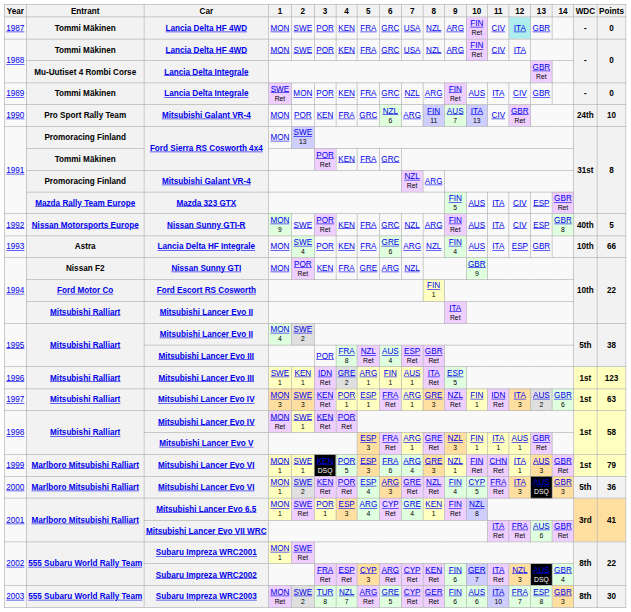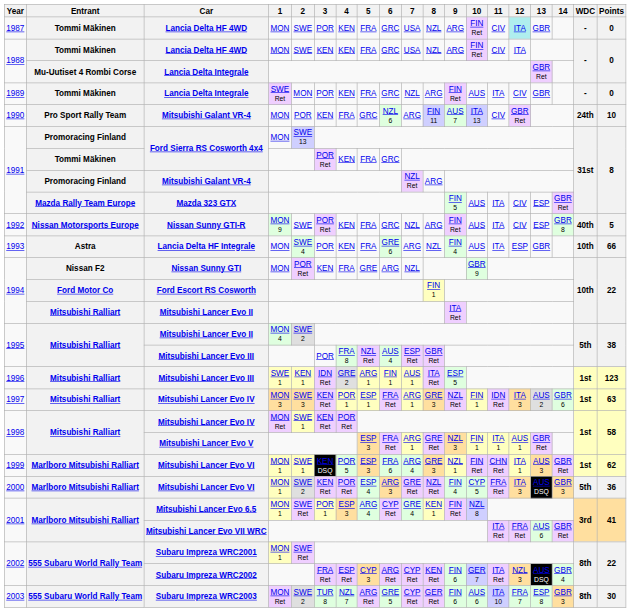 <table class="wikitable" style="text-align:center; font-size:85%">
 <tr>
 <th>Year</th>
 <th>Entrant</th>
 <th>Car</th>
 <th>1</th>
 <th>2</th>
 <th>3</th>
 <th>4</th>
 <th>5</th>
 <th>6</th>
 <th>7</th>
 <th>8</th>
 <th>9</th>
 <th>10</th>
 <th>11</th>
 <th>12</th>
 <th>13</th>
 <th>14</th>
 <th>WDC</th>
 <th>Points</th>
 </tr>
 <tr>
 <td><a href='#'>1987</a></td>
 <th nowrap>Tommi Mäkinen</th>
 <th nowrap><a href='#'>Lancia Delta HF 4WD</a></th>
 <td><a href='#'>MON</a></td>
 <td><a href='#'>SWE</a></td>
 <td><a href='#'>POR</a></td>
 <td><a href='#'>KEN</a></td>
 <td><a href='#'>FRA</a></td>
 <td><a href='#'>GRC</a></td>
 <td><a href='#'>USA</a></td>
 <td><a href='#'>NZL</a></td>
 <td><a href='#'>ARG</a></td>
 <td style="background:#EFCFFF;"><a href='#'>FIN</a><br><small>Ret</small></td>
 <td><a href='#'>CIV</a></td>
 <td style="background: paleturquoise;"><a href='#'>ITA</a></td>
 <td><a href='#'>GBR</a></td>
 <td></td>
 <th>-</th>
 <th>0</th>
 </tr>
 <tr>
 <td rowspan=2><a href='#'>1988</a></td>
 <th nowrap>Tommi Mäkinen</th>
 <th nowrap><a href='#'>Lancia Delta HF 4WD</a></th>
 <td><a href='#'>MON</a></td>
 <td><a href='#'>SWE</a></td>
-<td><a href='#'>POR</a></td>
+<td><a href='#'>KEN</a></td>
 <td><a href='#'>KEN</a></td>
 <td><a href='#'>FRA</a></td>
 <td><a href='#'>GRC</a></td>
 <td><a href='#'>USA</a></td>
 <td><a href='#'>NZL</a></td>
 <td><a href='#'>ARG</a></td>
 <td style="background:#EFCFFF;"><a href='#'>FIN</a><br><small>Ret</small></td>
 <td><a href='#'>CIV</a></td>
 <td><a href='#'>ITA</a></td>
 <td colspan=2></td>
 <th rowspan=2>-</th>
 <th rowspan=2>0</th>
 </tr>
 <tr>
 <th nowrap>Mu-Uutiset 4 Rombi Corse</th>
 <th nowrap><a href='#'>Lancia Delta Integrale</a></th>
 <td colspan=12></td>
 <td style="background:#EFCFFF;"><a href='#'>GBR</a><br><small>Ret</small></td>
 <td></td>
 </tr>
 <tr>
 <td><a href='#'>1989</a></td>
 <th nowrap>Tommi Mäkinen</th>
 <th nowrap><a href='#'>Lancia Delta Integrale</a></th>
 <td style="background:#EFCFFF;"><a href='#'>SWE</a><br><small>Ret</small></td>
 <td><a href='#'>MON</a></td>
 <td><a href='#'>POR</a></td>
 <td><a href='#'>KEN</a></td>
 <td><a href='#'>FRA</a></td>
 <td><a href='#'>GRC</a></td>
 <td><a href='#'>NZL</a></td>
 <td><a href='#'>ARG</a></td>
 <td style="background:#EFCFFF;"><a href='#'>FIN</a><br><small>Ret</small></td>
 <td><a href='#'>AUS</a></td>
 <td><a href='#'>ITA</a></td>
 <td><a href='#'>CIV</a></td>
 <td><a href='#'>GBR</a></td>
 <td></td>
 <th>-</th>
 <th>0</th>
 </tr>
 <tr>
 <td><a href='#'>1990</a></td>
 <th nowrap>Pro Sport Rally Team</th>
 <th nowrap><a href='#'>Mitsubishi Galant VR-4</a></th>
 <td><a href='#'>MON</a></td>
 <td><a href='#'>POR</a></td>
 <td><a href='#'>KEN</a></td>
 <td><a href='#'>FRA</a></td>
 <td><a href='#'>GRC</a></td>
 <td style="background:#DFFFDF;"><a href='#'>NZL</a><br><small>6</small></td>
 <td><a href='#'>ARG</a></td>
 <td style="background:#CFCFFF;"><a href='#'>FIN</a><br><small>11</small></td>
 <td style="background:#DFFFDF;"><a href='#'>AUS</a><br><small>7</small></td>
 <td style="background:#CFCFFF;"><a href='#'>ITA</a><br><small>13</small></td>
 <td><a href='#'>CIV</a></td>
 <td style="background:#EFCFFF;"><a href='#'>GBR</a><br><small>Ret</small></td>
 <td colspan=2></td>
 <th>24th</th>
 <th>10</th>
 </tr>
 <tr>
 <td rowspan=4><a href='#'>1991</a></td>
 <th nowrap>Promoracing Finland</th>
 <th rowspan=2 nowrap><a href='#'>Ford Sierra RS Cosworth 4x4</a></th>
 <td><a href='#'>MON</a></td>
 <td style="background:#CFCFFF;"><a href='#'>SWE</a><br><small>13</small></td>
 <td colspan=12></td>
 <th rowspan=4>31st</th>
 <th rowspan=4>8</th>
 </tr>
 <tr>
 <th nowrap>Tommi Mäkinen</th>
 <td colspan=2></td>
 <td style="background:#EFCFFF;"><a href='#'>POR</a><br><small>Ret</small></td>
 <td><a href='#'>KEN</a></td>
 <td><a href='#'>FRA</a></td>
 <td><a href='#'>GRC</a></td>
 <td colspan=8></td>
 </tr>
 <tr>
 <th nowrap>Promoracing Finland</th>
 <th nowrap><a href='#'>Mitsubishi Galant VR-4</a></th>
 <td colspan=6></td>
 <td style="background:#EFCFFF;"><a href='#'>NZL</a><br><small>Ret</small></td>
 <td><a href='#'>ARG</a></td>
 <td colspan=6></td>
 </tr>
 <tr>
 <th nowrap><a href='#'>Mazda Rally Team Europe</a></th>
 <th nowrap><a href='#'>Mazda 323 GTX</a></th>
 <td colspan=8></td>
 <td style="background:#DFFFDF;"><a href='#'>FIN</a><br><small>5</small></td>
 <td><a href='#'>AUS</a></td>
 <td><a href='#'>ITA</a></td>
 <td><a href='#'>CIV</a></td>
 <td><a href='#'>ESP</a></td>
 <td style="background:#EFCFFF;"><a href='#'>GBR</a><br><small>Ret</small></td>
 </tr>
 <tr>
 <td><a href='#'>1992</a></td>
 <th nowrap><a href='#'>Nissan Motorsports Europe</a></th>
 <th nowrap><a href='#'>Nissan Sunny GTI-R</a></th>
 <td style="background:#DFFFDF;"><a href='#'>MON</a><br><small>9</small></td>
 <td><a href='#'>SWE</a></td>
 <td style="background:#EFCFFF;"><a href='#'>POR</a><br><small>Ret</small></td>
 <td><a href='#'>KEN</a></td>
 <td><a href='#'>FRA</a></td>
 <td><a href='#'>GRC</a></td>
 <td><a href='#'>NZL</a></td>
 <td><a href='#'>ARG</a></td>
 <td style="background:#EFCFFF;"><a href='#'>FIN</a><br><small>Ret</small></td>
 <td><a href='#'>AUS</a></td>
 <td><a href='#'>ITA</a></td>
 <td><a href='#'>CIV</a></td>
 <td><a href='#'>ESP</a></td>
 <td style="background:#DFFFDF;"><a href='#'>GBR</a><br><small>8</small></td>
 <th>40th</th>
 <th>5</th>
 </tr>
 <tr>
 <td><a href='#'>1993</a></td>
 <th nowrap>Astra</th>
 <th nowrap><a href='#'>Lancia Delta HF Integrale</a></th>
 <td><a href='#'>MON</a></td>
 <td style="background:#DFFFDF;"><a href='#'>SWE</a><br><small>4</small></td>
 <td><a href='#'>POR</a></td>
 <td><a href='#'>KEN</a></td>
 <td><a href='#'>FRA</a></td>
 <td style="background:#DFFFDF;"><a href='#'>GRE</a><br><small>6</small></td>
 <td><a href='#'>ARG</a></td>
 <td><a href='#'>NZL</a></td>
 <td style="background:#DFFFDF;"><a href='#'>FIN</a><br><small>4</small></td>
 <td><a href='#'>AUS</a></td>
 <td><a href='#'>ITA</a></td>
 <td><a href='#'>ESP</a></td>
 <td><a href='#'>GBR</a></td>
 <td></td>
 <th>10th</th>
 <th>66</th>
 </tr>
 <tr>
 <td rowspan=3><a href='#'>1994</a></td>
 <th nowrap>Nissan F2</th>
 <th nowrap><a href='#'>Nissan Sunny GTI</a></th>
 <td><a href='#'>MON</a></td>
 <td style="background:#EFCFFF;"><a href='#'>POR</a><br><small>Ret</small></td>
 <td><a href='#'>KEN</a></td>
 <td><a href='#'>FRA</a></td>
 <td><a href='#'>GRE</a></td>
 <td><a href='#'>ARG</a></td>
 <td><a href='#'>NZL</a></td>
 <td colspan=2></td>
 <td style="background:#DFFFDF;"><a href='#'>GBR</a><br><small>9</small></td>
 <td colspan=4></td>
 <th rowspan=3>10th</th>
 <th rowspan=3>22</th>
 </tr>
 <tr>
 <th nowrap><a href='#'>Ford Motor Co</a></th>
 <th nowrap><a href='#'>Ford Escort RS Cosworth</a></th>
 <td colspan=7></td>
 <td style="background:#FFFFBF;"><a href='#'>FIN</a><br><small>1</small></td>
 <td colspan=6></td>
 </tr>
 <tr>
 <th nowrap><a href='#'>Mitsubishi Ralliart</a></th>
 <th nowrap><a href='#'>Mitsubishi Lancer Evo II</a></th>
 <td colspan=8></td>
 <td style="background:#EFCFFF;"><a href='#'>ITA</a><br><small>Ret</small></td>
 <td colspan=5></td>
 </tr>
 <tr>
 <td rowspan=2><a href='#'>1995</a></td>
 <th rowspan=2 nowrap><a href='#'>Mitsubishi Ralliart</a></th>
 <th nowrap><a href='#'>Mitsubishi Lancer Evo II</a></th>
 <td style="background:#DFFFDF;"><a href='#'>MON</a><br><small>4</small></td>
 <td style="background:#DFDFDF;"><a href='#'>SWE</a><br><small>2</small></td>
 <td colspan=12></td>
 <th rowspan=2>5th</th>
 <th rowspan=2>38</th>
 </tr>
 <tr>
 <th nowrap><a href='#'>Mitsubishi Lancer Evo III</a></th>
 <td colspan=2></td>
 <td><a href='#'>POR</a></td>
 <td style="background:#DFFFDF;"><a href='#'>FRA</a><br><small>8</small></td>
 <td style="background:#EFCFFF;"><a href='#'>NZL</a><br><small>Ret</small></td>
 <td style="background:#DFFFDF;"><a href='#'>AUS</a><br><small>4</small></td>
 <td style="background:#EFCFFF;"><a href='#'>ESP</a><br><small>Ret</small></td>
 <td style="background:#EFCFFF;"><a href='#'>GBR</a><br><small>Ret</small></td>
 <td colspan=6></td>
 </tr>
 <tr>
 <td><a href='#'>1996</a></td>
 <th nowrap><a href='#'>Mitsubishi Ralliart</a></th>
 <th nowrap><a href='#'>Mitsubishi Lancer Evo III</a></th>
 <td style="background:#FFFFBF;"><a href='#'>SWE</a><br><small>1</small></td>
 <td style="background:#FFFFBF;"><a href='#'>KEN</a><br><small>1</small></td>
 <td style="background:#EFCFFF;"><a href='#'>IDN</a><br><small>Ret</small></td>
 <td style="background:#DFDFDF;"><a href='#'>GRE</a><br><small>2</small></td>
 <td style="background:#FFFFBF;"><a href='#'>ARG</a><br><small>1</small></td>
 <td style="background:#FFFFBF;"><a href='#'>FIN</a><br><small>1</small></td>
 <td style="background:#FFFFBF;"><a href='#'>AUS</a><br><small>1</small></td>
 <td style="background:#EFCFFF;"><a href='#'>ITA</a><br><small>Ret</small></td>
 <td style="background:#DFFFDF;"><a href='#'>ESP</a><br><small>5</small></td>
 <td colspan=5></td>
 <td style="background:#FFFFBF;"><strong>1st</strong></td>
 <td style="background:#FFFFBF;"><strong>123</strong></td>
 </tr>
 <tr>
 <td><a href='#'>1997</a></td>
 <th nowrap><a href='#'>Mitsubishi Ralliart</a></th>
 <th nowrap><a href='#'>Mitsubishi Lancer Evo IV</a></th>
 <td style="background:#FFDF9F;"><a href='#'>MON</a><br><small>3</small></td>
 <td style="background:#FFDF9F;"><a href='#'>SWE</a><br><small>3</small></td>
 <td style="background:#EFCFFF;"><a href='#'>KEN</a><br><small>Ret</small></td>
 <td style="background:#FFFFBF;"><a href='#'>POR</a><br><small>1</small></td>
 <td style="background:#FFFFBF;"><a href='#'>ESP</a><br><small>1</small></td>
 <td style="background:#EFCFFF;"><a href='#'>FRA</a><br><small>Ret</small></td>
 <td style="background:#FFFFBF;"><a href='#'>ARG</a><br><small>1</small></td>
 <td style="background:#FFDF9F;"><a href='#'>GRE</a><br><small>3</small></td>
 <td style="background:#EFCFFF;"><a href='#'>NZL</a><br><small>Ret</small></td>
 <td style="background:#FFFFBF;"><a href='#'>FIN</a><br><small>1</small></td>
 <td style="background:#EFCFFF;"><a href='#'>IDN</a><br><small>Ret</small></td>
 <td style="background:#FFDF9F;"><a href='#'>ITA</a><br><small>3</small></td>
 <td style="background:#DFDFDF;"><a href='#'>AUS</a><br><small>2</small></td>
 <td style="background:#DFFFDF;"><a href='#'>GBR</a><br><small>6</small></td>
 <td style="background:#FFFFBF;"><strong>1st</strong></td>
 <td style="background:#FFFFBF;"><strong>63</strong></td>
 </tr>
 <tr>
 <td rowspan=2><a href='#'>1998</a></td>
 <th rowspan=2 nowrap><a href='#'>Mitsubishi Ralliart</a></th>
 <th nowrap><a href='#'>Mitsubishi Lancer Evo IV</a></th>
 <td style="background:#EFCFFF;"><a href='#'>MON</a><br><small>Ret</small></td>
 <td style="background:#FFFFBF;"><a href='#'>SWE</a><br><small>1</small></td>
 <td style="background:#EFCFFF;"><a href='#'>KEN</a><br><small>Ret</small></td>
 <td style="background:#EFCFFF;"><a href='#'>POR</a><br><small>Ret</small></td>
 <td colspan=10></td>
 <td rowspan=2 style="background:#FFFFBF;"><strong>1st</strong></td>
 <td rowspan=2 style="background:#FFFFBF;"><strong>58</strong></td>
 </tr>
 <tr>
 <th nowrap><a href='#'>Mitsubishi Lancer Evo V</a></th>
 <td colspan=4></td>
 <td style="background:#FFDF9F;"><a href='#'>ESP</a><br><small>3</small></td>
 <td style="background:#EFCFFF;"><a href='#'>FRA</a><br><small>Ret</small></td>
 <td style="background:#FFFFBF;"><a href='#'>ARG</a><br><small>1</small></td>
 <td style="background:#EFCFFF;"><a href='#'>GRE</a><br><small>Ret</small></td>
 <td style="background:#FFDF9F;"><a href='#'>NZL</a><br><small>3</small></td>
 <td style="background:#FFFFBF;"><a href='#'>FIN</a><br><small>1</small></td>
 <td style="background:#FFFFBF;"><a href='#'>ITA</a><br><small>1</small></td>
 <td style="background:#FFFFBF;"><a href='#'>AUS</a><br><small>1</small></td>
 <td style="background:#EFCFFF;"><a href='#'>GBR</a><br><small>Ret</small></td>
 <td></td>
 </tr>
 <tr>
 <td><a href='#'>1999</a></td>
 <th nowrap><a href='#'>Marlboro Mitsubishi Ralliart</a></th>
 <th nowrap><a href='#'>Mitsubishi Lancer Evo VI</a></th>
 <td style="background:#FFFFBF;"><a href='#'>MON</a><br><small>1</small></td>
 <td style="background:#FFFFBF;"><a href='#'>SWE</a><br><small>1</small></td>
 <td style="background:#000000; color:#ffffff"><a href='#'>KEN</a><br><small>DSQ</small></td>
 <td style="background:#DFFFDF;"><a href='#'>POR</a><br><small>5</small></td>
 <td style="background:#FFDF9F;"><a href='#'>ESP</a><br><small>3</small></td>
 <td style="background:#DFFFDF;"><a href='#'>FRA</a><br><small>6</small></td>
 <td style="background:#DFFFDF;"><a href='#'>ARG</a><br><small>4</small></td>
 <td style="background:#FFDF9F;"><a href='#'>GRE</a><br><small>3</small></td>
 <td style="background:#FFFFBF;"><a href='#'>NZL</a><br><small>1</small></td>
 <td style="background:#EFCFFF;"><a href='#'>FIN</a><br><small>Ret</small></td>
 <td style="background:#EFCFFF;"><a href='#'>CHN</a><br><small>Ret</small></td>
 <td style="background:#FFFFBF;"><a href='#'>ITA</a><br><small>1</small></td>
 <td style="background:#FFDF9F;"><a href='#'>AUS</a><br><small>3</small></td>
 <td style="background:#EFCFFF;"><a href='#'>GBR</a><br><small>Ret</small></td>
 <td style="background:#FFFFBF;"><strong>1st</strong></td>
-<td style="background:#FFFFBF;"><strong>79</strong></td>
+<td style="background:#FFFFBF;"><strong>62</strong></td>
 </tr>
 <tr>
 <td><a href='#'>2000</a></td>
 <th nowrap><a href='#'>Marlboro Mitsubishi Ralliart</a></th>
 <th nowrap><a href='#'>Mitsubishi Lancer Evo VI</a></th>
 <td style="background:#FFFFBF;"><a href='#'>MON</a><br><small>1</small></td>
 <td style="background:#DFDFDF;"><a href='#'>SWE</a><br><small>2</small></td>
 <td style="background:#EFCFFF;"><a href='#'>KEN</a><br><small>Ret</small></td>
 <td style="background:#EFCFFF;"><a href='#'>POR</a><br><small>Ret</small></td>
 <td style="background:#DFFFDF;"><a href='#'>ESP</a><br><small>4</small></td>
 <td style="background:#FFDF9F;"><a href='#'>ARG</a><br><small>3</small></td>
 <td style="background:#EFCFFF;"><a href='#'>GRE</a><br><small>Ret</small></td>
 <td style="background:#EFCFFF;"><a href='#'>NZL</a><br><small>Ret</small></td>
 <td style="background:#DFFFDF;"><a href='#'>FIN</a><br><small>4</small></td>
 <td style="background:#DFFFDF;"><a href='#'>CYP</a><br><small>5</small></td>
 <td style="background:#EFCFFF;"><a href='#'>FRA</a><br><small>Ret</small></td>
 <td style="background:#FFDF9F;"><a href='#'>ITA</a><br><small>3</small></td>
 <td style="background:#000000; color:#ffffff"><a href='#'>AUS</a><br><small>DSQ</small></td>
 <td style="background:#FFDF9F;"><a href='#'>GBR</a><br><small>3</small></td>
 <th>5th</th>
 <th>36</th>
 </tr>
 <tr>
 <td rowspan=2><a href='#'>2001</a></td>
 <th rowspan=2 nowrap><a href='#'>Marlboro Mitsubishi Ralliart</a></th>
 <th nowrap><a href='#'>Mitsubishi Lancer Evo 6.5</a></th>
 <td style="background:#FFFFBF;"><a href='#'>MON</a><br><small>1</small></td>
 <td style="background:#EFCFFF;"><a href='#'>SWE</a><br><small>Ret</small></td>
 <td style="background:#FFFFBF;"><a href='#'>POR</a><br><small>1</small></td>
 <td style="background:#FFDF9F;"><a href='#'>ESP</a><br><small>3</small></td>
 <td style="background:#DFFFDF;"><a href='#'>ARG</a><br><small>4</small></td>
 <td style="background:#EFCFFF;"><a href='#'>CYP</a><br><small>Ret</small></td>
 <td style="background:#DFFFDF;"><a href='#'>GRE</a><br><small>4</small></td>
 <td style="background:#FFFFBF;"><a href='#'>KEN</a><br><small>1</small></td>
 <td style="background:#EFCFFF;"><a href='#'>FIN</a><br><small>Ret</small></td>
 <td style="background:#CFCFFF;"><a href='#'>NZL</a><br><small>8</small></td>
 <td colspan=4></td>
 <td rowspan=2 style="background:#FFDF9F;"><strong>3rd</strong></td>
 <td rowspan=2 style="background:#FFDF9F;"><strong>41</strong></td>
 </tr>
 <tr>
 <th nowrap><a href='#'>Mitsubishi Lancer Evo VII WRC</a></th>
 <td colspan=10></td>
 <td style="background:#EFCFFF;"><a href='#'>ITA</a><br><small>Ret</small></td>
 <td style="background:#EFCFFF;"><a href='#'>FRA</a><br><small>Ret</small></td>
 <td style="background:#DFFFDF;"><a href='#'>AUS</a><br><small>6</small></td>
 <td style="background:#EFCFFF;"><a href='#'>GBR</a><br><small>Ret</small></td>
 </tr>
 <tr>
 <td rowspan=2><a href='#'>2002</a></td>
 <th rowspan=2 nowrap><a href='#'>555 Subaru World Rally Team</a></th>
 <th nowrap><a href='#'>Subaru Impreza WRC2001</a></th>
 <td style="background:#FFFFBF;"><a href='#'>MON</a><br><small>1</small></td>
 <td style="background:#EFCFFF;"><a href='#'>SWE</a><br><small>Ret</small></td>
 <td colspan=12></td>
 <th rowspan=2>8th</th>
 <th rowspan=2>22</th>
 </tr>
 <tr>
 <th nowrap><a href='#'>Subaru Impreza WRC2002</a></th>
 <td colspan=2></td>
 <td style="background:#EFCFFF;"><a href='#'>FRA</a><br><small>Ret</small></td>
 <td style="background:#EFCFFF;"><a href='#'>ESP</a><br><small>Ret</small></td>
 <td style="background:#FFDF9F;"><a href='#'>CYP</a><br><small>3</small></td>
 <td style="background:#EFCFFF;"><a href='#'>ARG</a><br><small>Ret</small></td>
 <td style="background:#EFCFFF;"><a href='#'>CYP</a><br><small>Ret</small></td>
 <td style="background:#EFCFFF;"><a href='#'>KEN</a><br><small>Ret</small></td>
 <td style="background:#DFFFDF;"><a href='#'>FIN</a><br><small>6</small></td>
 <td style="background:#CFCFFF;"><a href='#'>GER</a><br><small>7</small></td>
 <td style="background:#EFCFFF;"><a href='#'>ITA</a><br><small>Ret</small></td>
 <td style="background:#FFDF9F;"><a href='#'>NZL</a><br><small>3</small></td>
 <td style="background:#000000; color:#ffffff"><a href='#'>AUS</a><br><small>DSQ</small></td>
 <td style="background:#DFFFDF;"><a href='#'>GBR</a><br><small>4</small></td>
 </tr>
 <tr>
 <td><a href='#'>2003</a></td>
 <th nowrap><a href='#'>555 Subaru World Rally Team</a></th>
 <th nowrap><a href='#'>Subaru Impreza WRC2003</a></th>
 <td style="background:#EFCFFF;"><a href='#'>MON</a><br><small>Ret</small></td>
 <td style="background:#DFDFDF;"><a href='#'>SWE</a><br><small>2</small></td>
 <td style="background:#DFFFDF;"><a href='#'>TUR</a><br><small>8</small></td>
 <td style="background:#DFFFDF;"><a href='#'>NZL</a><br><small>7</small></td>
 <td style="background:#EFCFFF;"><a href='#'>ARG</a><br><small>Ret</small></td>
 <td style="background:#DFFFDF;"><a href='#'>GRE</a><br><small>5</small></td>
 <td style="background:#EFCFFF;"><a href='#'>CYP</a><br><small>Ret</small></td>
 <td style="background:#EFCFFF;"><a href='#'>GER</a><br><small>Ret</small></td>
 <td style="background:#DFFFDF;"><a href='#'>FIN</a><br><small>6</small></td>
 <td style="background:#DFFFDF;"><a href='#'>AUS</a><br><small>6</small></td>
 <td style="background:#CFCFFF;"><a href='#'>ITA</a><br><small>10</small></td>
 <td style="background:#DFFFDF;"><a href='#'>FRA</a><br><small>7</small></td>
 <td style="background:#DFFFDF;"><a href='#'>ESP</a><br><small>8</small></td>
 <td style="background:#FFDF9F;"><a href='#'>GBR</a><br><small>3</small></td>
 <th>8th</th>
 <th>30</th>
 </tr>
 </table>
